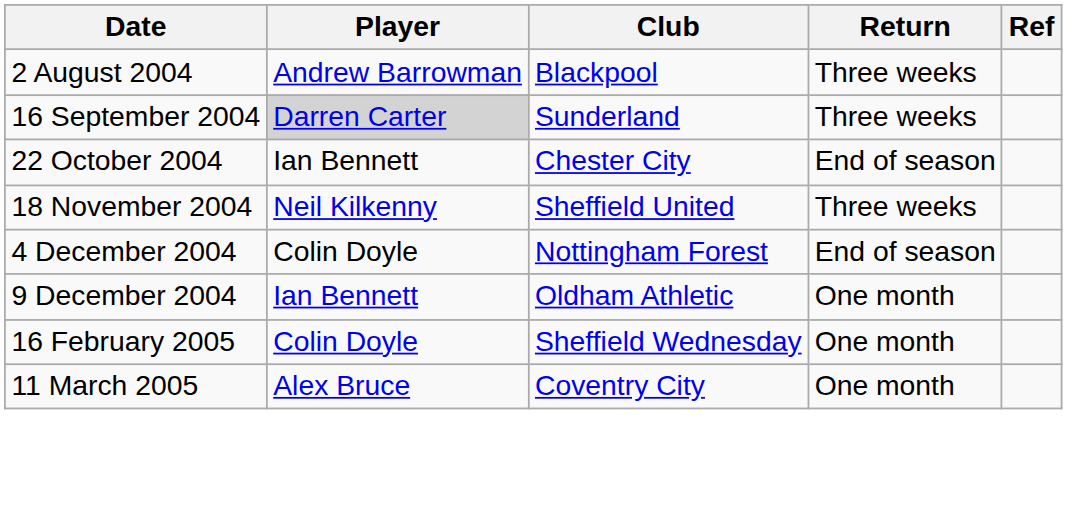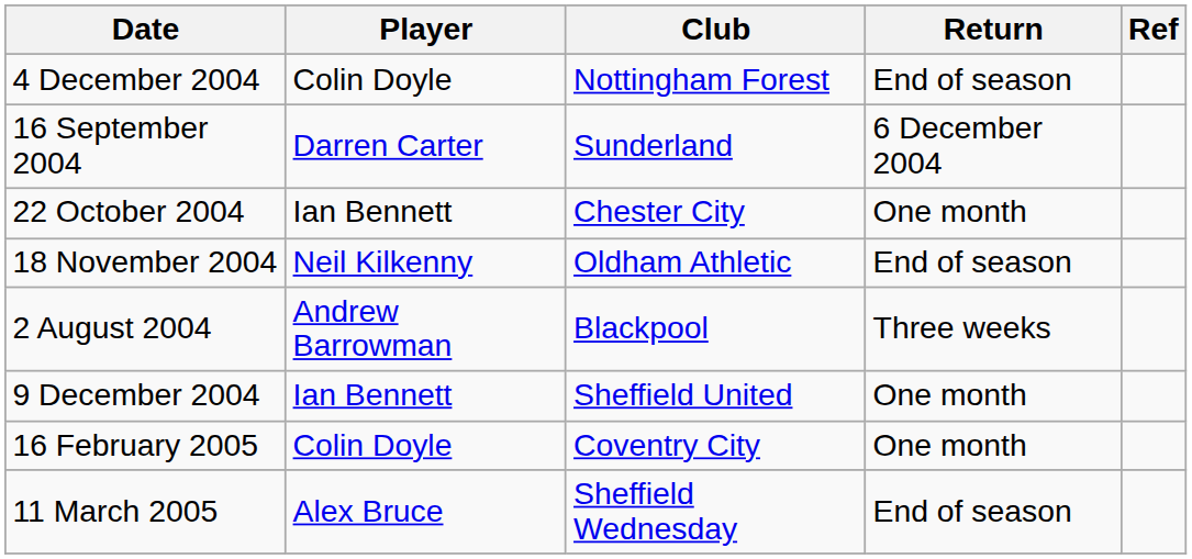 <table class="wikitable">
 <tr>
 <th>Date</th>
 <th>Player</th>
 <th>Club</th>
 <th>Return</th>
 <th>Ref</th>
 </tr>
 <tr>
+<td>4 December 2004</td>
+<td>Colin Doyle</td>
+<td><a href='#'>Nottingham Forest</a></td>
+<td>End of season</td>
+<td style="text-align: center"></td>
+</tr>
+<tr>
+<td>16 September 2004</td>
+<td><a href='#'>Darren Carter</a></td>
+<td><a href='#'>Sunderland</a></td>
+<td>6 December 2004</td>
+<td style="text-align: center"></td>
+</tr>
+<tr>
+<td>22 October 2004</td>
+<td>Ian Bennett</td>
+<td><a href='#'>Chester City</a></td>
+<td>One month</td>
+<td style="text-align: center"></td>
+</tr>
+<tr>
+<td>18 November 2004</td>
+<td><a href='#'>Neil Kilkenny</a></td>
+<td><a href='#'>Oldham Athletic</a></td>
+<td>End of season</td>
+<td style="text-align: center"></td>
+</tr>
+<tr>
 <td>2 August 2004</td>
 <td><a href='#'>Andrew Barrowman</a></td>
 <td><a href='#'>Blackpool</a></td>
 <td>Three weeks</td>
 <td style="text-align: center"></td>
 </tr>
 <tr>
-<td>16 September 2004</td>
-<td style="background: lightgrey;"><a href='#'>Darren Carter</a></td>
-<td><a href='#'>Sunderland</a></td>
-<td>Three weeks</td>
-<td style="text-align: center"></td>
-</tr>
-<tr>
-<td>22 October 2004</td>
-<td>Ian Bennett</td>
-<td><a href='#'>Chester City</a></td>
-<td>End of season</td>
-<td style="text-align: center"></td>
-</tr>
-<tr>
-<td>18 November 2004</td>
-<td><a href='#'>Neil Kilkenny</a></td>
-<td><a href='#'>Sheffield United</a></td>
-<td>Three weeks</td>
-<td style="text-align: center"></td>
-</tr>
-<tr>
-<td>4 December 2004</td>
-<td>Colin Doyle</td>
-<td><a href='#'>Nottingham Forest</a></td>
-<td>End of season</td>
-<td style="text-align: center"></td>
-</tr>
-<tr>
 <td>9 December 2004</td>
 <td><a href='#'>Ian Bennett</a></td>
-<td><a href='#'>Oldham Athletic</a></td>
+<td><a href='#'>Sheffield United</a></td>
 <td>One month</td>
 <td style="text-align: center"></td>
 </tr>
 <tr>
 <td>16 February 2005</td>
 <td><a href='#'>Colin Doyle</a></td>
-<td><a href='#'>Sheffield Wednesday</a></td>
+<td><a href='#'>Coventry City</a></td>
 <td>One month</td>
 <td style="text-align: center"></td>
 </tr>
 <tr>
 <td>11 March 2005</td>
 <td><a href='#'>Alex Bruce</a></td>
-<td><a href='#'>Coventry City</a></td>
-<td>One month</td>
+<td><a href='#'>Sheffield Wednesday</a></td>
+<td>End of season</td>
 <td style="text-align: center"></td>
 </tr>
 </table>
